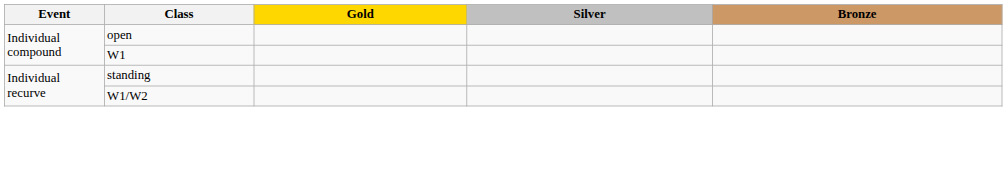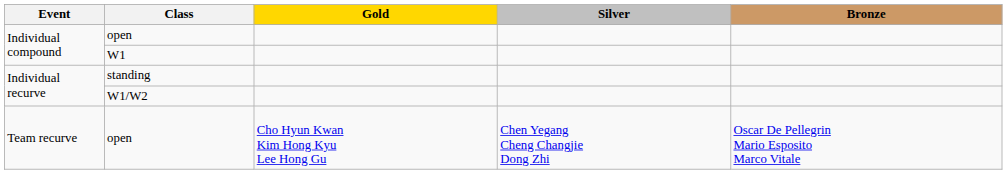 <table class=wikitable style="font-size:100%">
 <tr>
 <th rowspan="1" width="10%">Event</th>
 <th rowspan="1" width="15%">Class</th>
 <th rowspan="1" style="background:gold;">Gold</th>
 <th colspan="1" style="background:silver;">Silver</th>
 <th colspan="1" style="background:#CC9966;">Bronze</th>
 </tr>
 <tr>
 <td rowspan="2">Individual compound<br></td>
 <td>open</td>
 <td></td>
 <td></td>
 <td></td>
 </tr>
 <tr>
 <td>W1</td>
 <td></td>
 <td></td>
 <td></td>
 </tr>
 <tr>
 <td rowspan="2">Individual recurve<br></td>
 <td>standing</td>
 <td></td>
 <td></td>
 <td></td>
 </tr>
 <tr>
 <td>W1/W2</td>
 <td></td>
 <td></td>
 <td></td>
 </tr>
+<tr>
+<td rowspan="1">Team recurve<br></td>
+<td>open</td>
+<td> <br> <a href='#'>Cho Hyun Kwan</a><br><a href='#'>Kim Hong Kyu</a><br><a href='#'>Lee Hong Gu</a></td>
+<td> <br> <a href='#'>Chen Yegang</a> <br> <a href='#'>Cheng Changjie</a> <br> <a href='#'>Dong Zhi</a></td>
+<td> <br> <a href='#'>Oscar De Pellegrin</a> <br> <a href='#'>Mario Esposito</a> <br> <a href='#'>Marco Vitale</a></td>
+</tr>
 </table>
